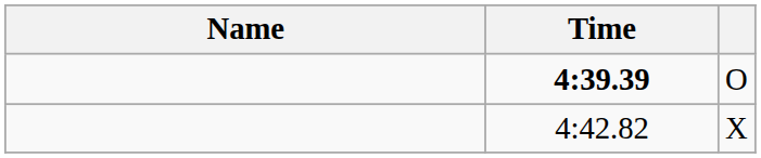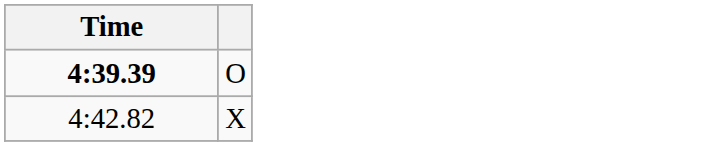 <table class="wikitable" style="text-align:center;">
 <tr>
-<th style="width:15em">Name</th>
 <th style="width:7em">Time</th>
 <th></th>
 </tr>
 <tr>
-<td align=left></td>
 <td><strong>4:39.39</strong></td>
 <td>O</td>
 </tr>
 <tr>
-<td align=left></td>
 <td>4:42.82</td>
 <td>X</td>
 </tr>
 </table>
